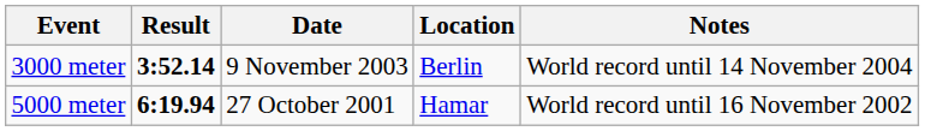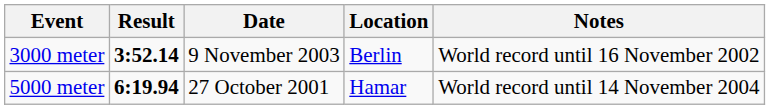 <table class="wikitable vatop">
 <tr>
 <th>Event</th>
 <th>Result</th>
 <th>Date</th>
 <th>Location</th>
 <th>Notes</th>
 </tr>
 <tr>
 <td><a href='#'>3000 meter</a></td>
 <td><strong>3:52.14</strong></td>
 <td>9 November 2003</td>
 <td><a href='#'>Berlin</a></td>
-<td>World record until 14 November  2004</td>
+<td>World record until 16 November 2002</td>
 </tr>
 <tr>
 <td><a href='#'>5000 meter</a></td>
 <td><strong>6:19.94</strong></td>
 <td>27 October 2001</td>
 <td><a href='#'>Hamar</a></td>
-<td>World record until 16 November 2002</td>
+<td>World record until 14 November  2004</td>
 </tr>
 </table>
